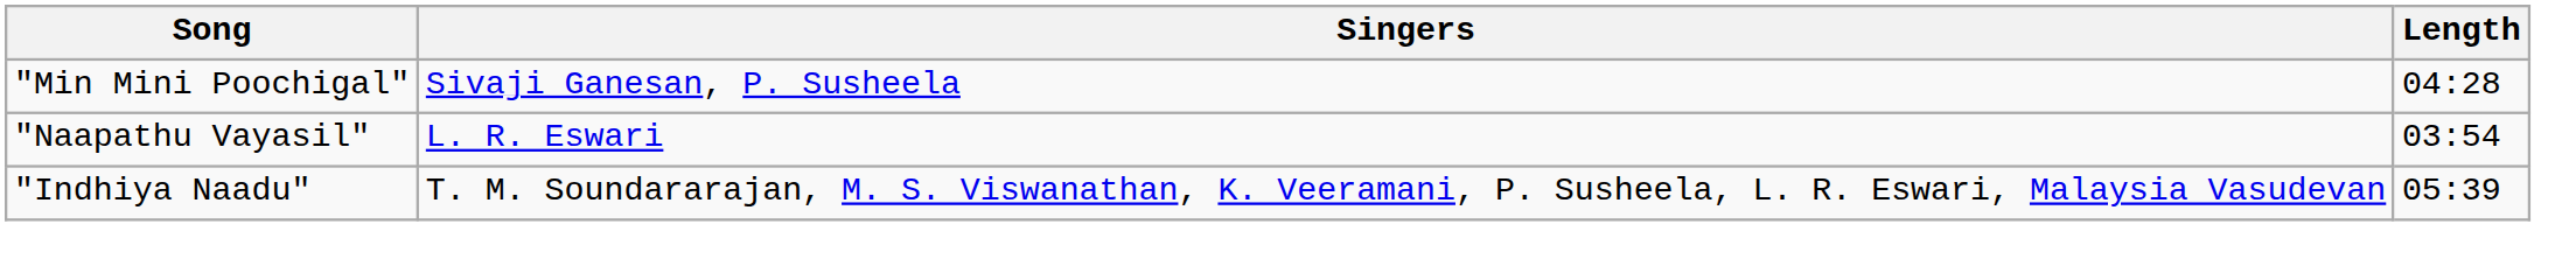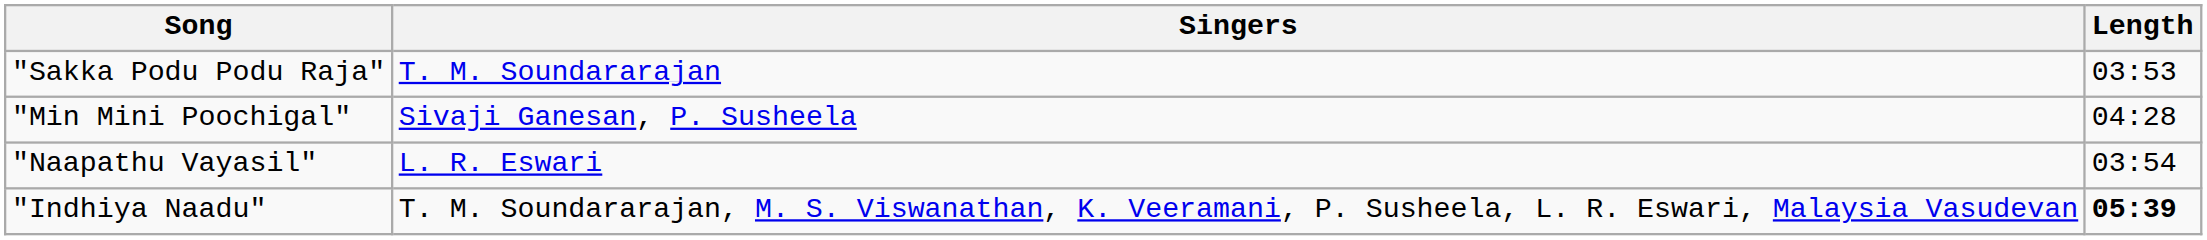 <table class="wikitable" style="font-size:95%;">
 <tr>
 <th>Song</th>
 <th>Singers</th>
 <th>Length</th>
+</tr>
+<tr>
+<td>"Sakka Podu Podu Raja"</td>
+<td><a href='#'>T. M. Soundararajan</a></td>
+<td>03:53</td>
 </tr>
 <tr>
 <td>"Min Mini Poochigal"</td>
 <td><a href='#'>Sivaji Ganesan</a>, <a href='#'>P. Susheela</a></td>
 <td>04:28</td>
 </tr>
 <tr>
 <td>"Naapathu Vayasil"</td>
 <td><a href='#'>L. R. Eswari</a></td>
 <td>03:54</td>
 </tr>
 <tr>
 <td>"Indhiya Naadu"</td>
 <td>T. M. Soundararajan, <a href='#'>M. S. Viswanathan</a>, <a href='#'>K. Veeramani</a>, P. Susheela, L. R. Eswari, <a href='#'>Malaysia Vasudevan</a></td>
-<td>05:39</td>
+<td><strong>05:39</strong></td>
 </tr>
 </table>
